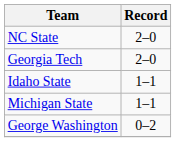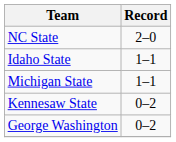 <table class="wikitable" style="text-align:center">
 <tr>
 <th>Team</th>
 <th>Record</th>
 </tr>
 <tr>
 <td align=left><a href='#'>NC State</a></td>
-<td>2–0</td>
-</tr>
-<tr>
-<td align=left><a href='#'>Georgia Tech</a></td>
 <td>2–0</td>
 </tr>
 <tr>
 <td align=left><a href='#'>Idaho State</a></td>
 <td>1–1</td>
 </tr>
 <tr>
 <td align=left><a href='#'>Michigan State</a></td>
 <td>1–1</td>
 </tr>
 <tr>
+<td align=left><a href='#'>Kennesaw State</a></td>
+<td>0–2</td>
+</tr>
+<tr>
 <td align=left><a href='#'>George Washington</a></td>
 <td>0–2</td>
 </tr>
 <tr>
 </tr>
 </table>
